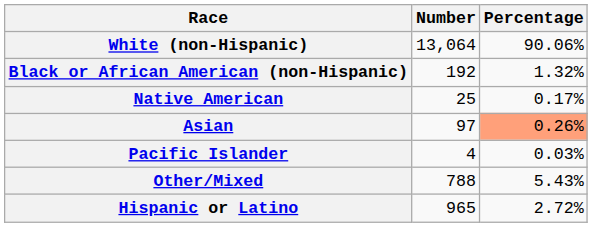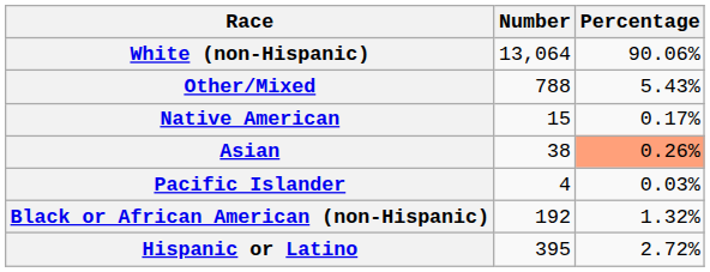 <table class="wikitable" style="text-align:right">
 <tr>
 <th scope="col">Race</th>
 <th scope="col">Number</th>
 <th scope="col">Percentage</th>
 </tr>
 <tr>
 <th scope="row"><a href='#'>White</a> (non-Hispanic)</th>
 <td>13,064</td>
 <td>90.06%</td>
 </tr>
 <tr>
-<th scope="row"><a href='#'>Black or African American</a> (non-Hispanic)</th>
-<td>192</td>
-<td>1.32%</td>
+<th scope="row"><a href='#'>Other/Mixed</a></th>
+<td>788</td>
+<td>5.43%</td>
 </tr>
 <tr>
 <th scope="row"><a href='#'>Native American</a></th>
-<td>25</td>
+<td>15</td>
 <td>0.17%</td>
 </tr>
 <tr>
 <th scope="row"><a href='#'>Asian</a></th>
-<td>97</td>
+<td>38</td>
 <td style="background: lightsalmon;">0.26%</td>
 </tr>
 <tr>
 <th scope="row"><a href='#'>Pacific Islander</a></th>
 <td>4</td>
 <td>0.03%</td>
 </tr>
 <tr>
-<th scope="row"><a href='#'>Other/Mixed</a></th>
-<td>788</td>
-<td>5.43%</td>
+<th scope="row"><a href='#'>Black or African American</a> (non-Hispanic)</th>
+<td>192</td>
+<td>1.32%</td>
 </tr>
 <tr>
 <th scope="row"><a href='#'>Hispanic</a> or <a href='#'>Latino</a></th>
-<td>965</td>
+<td>395</td>
 <td>2.72%</td>
 </tr>
 </table>
